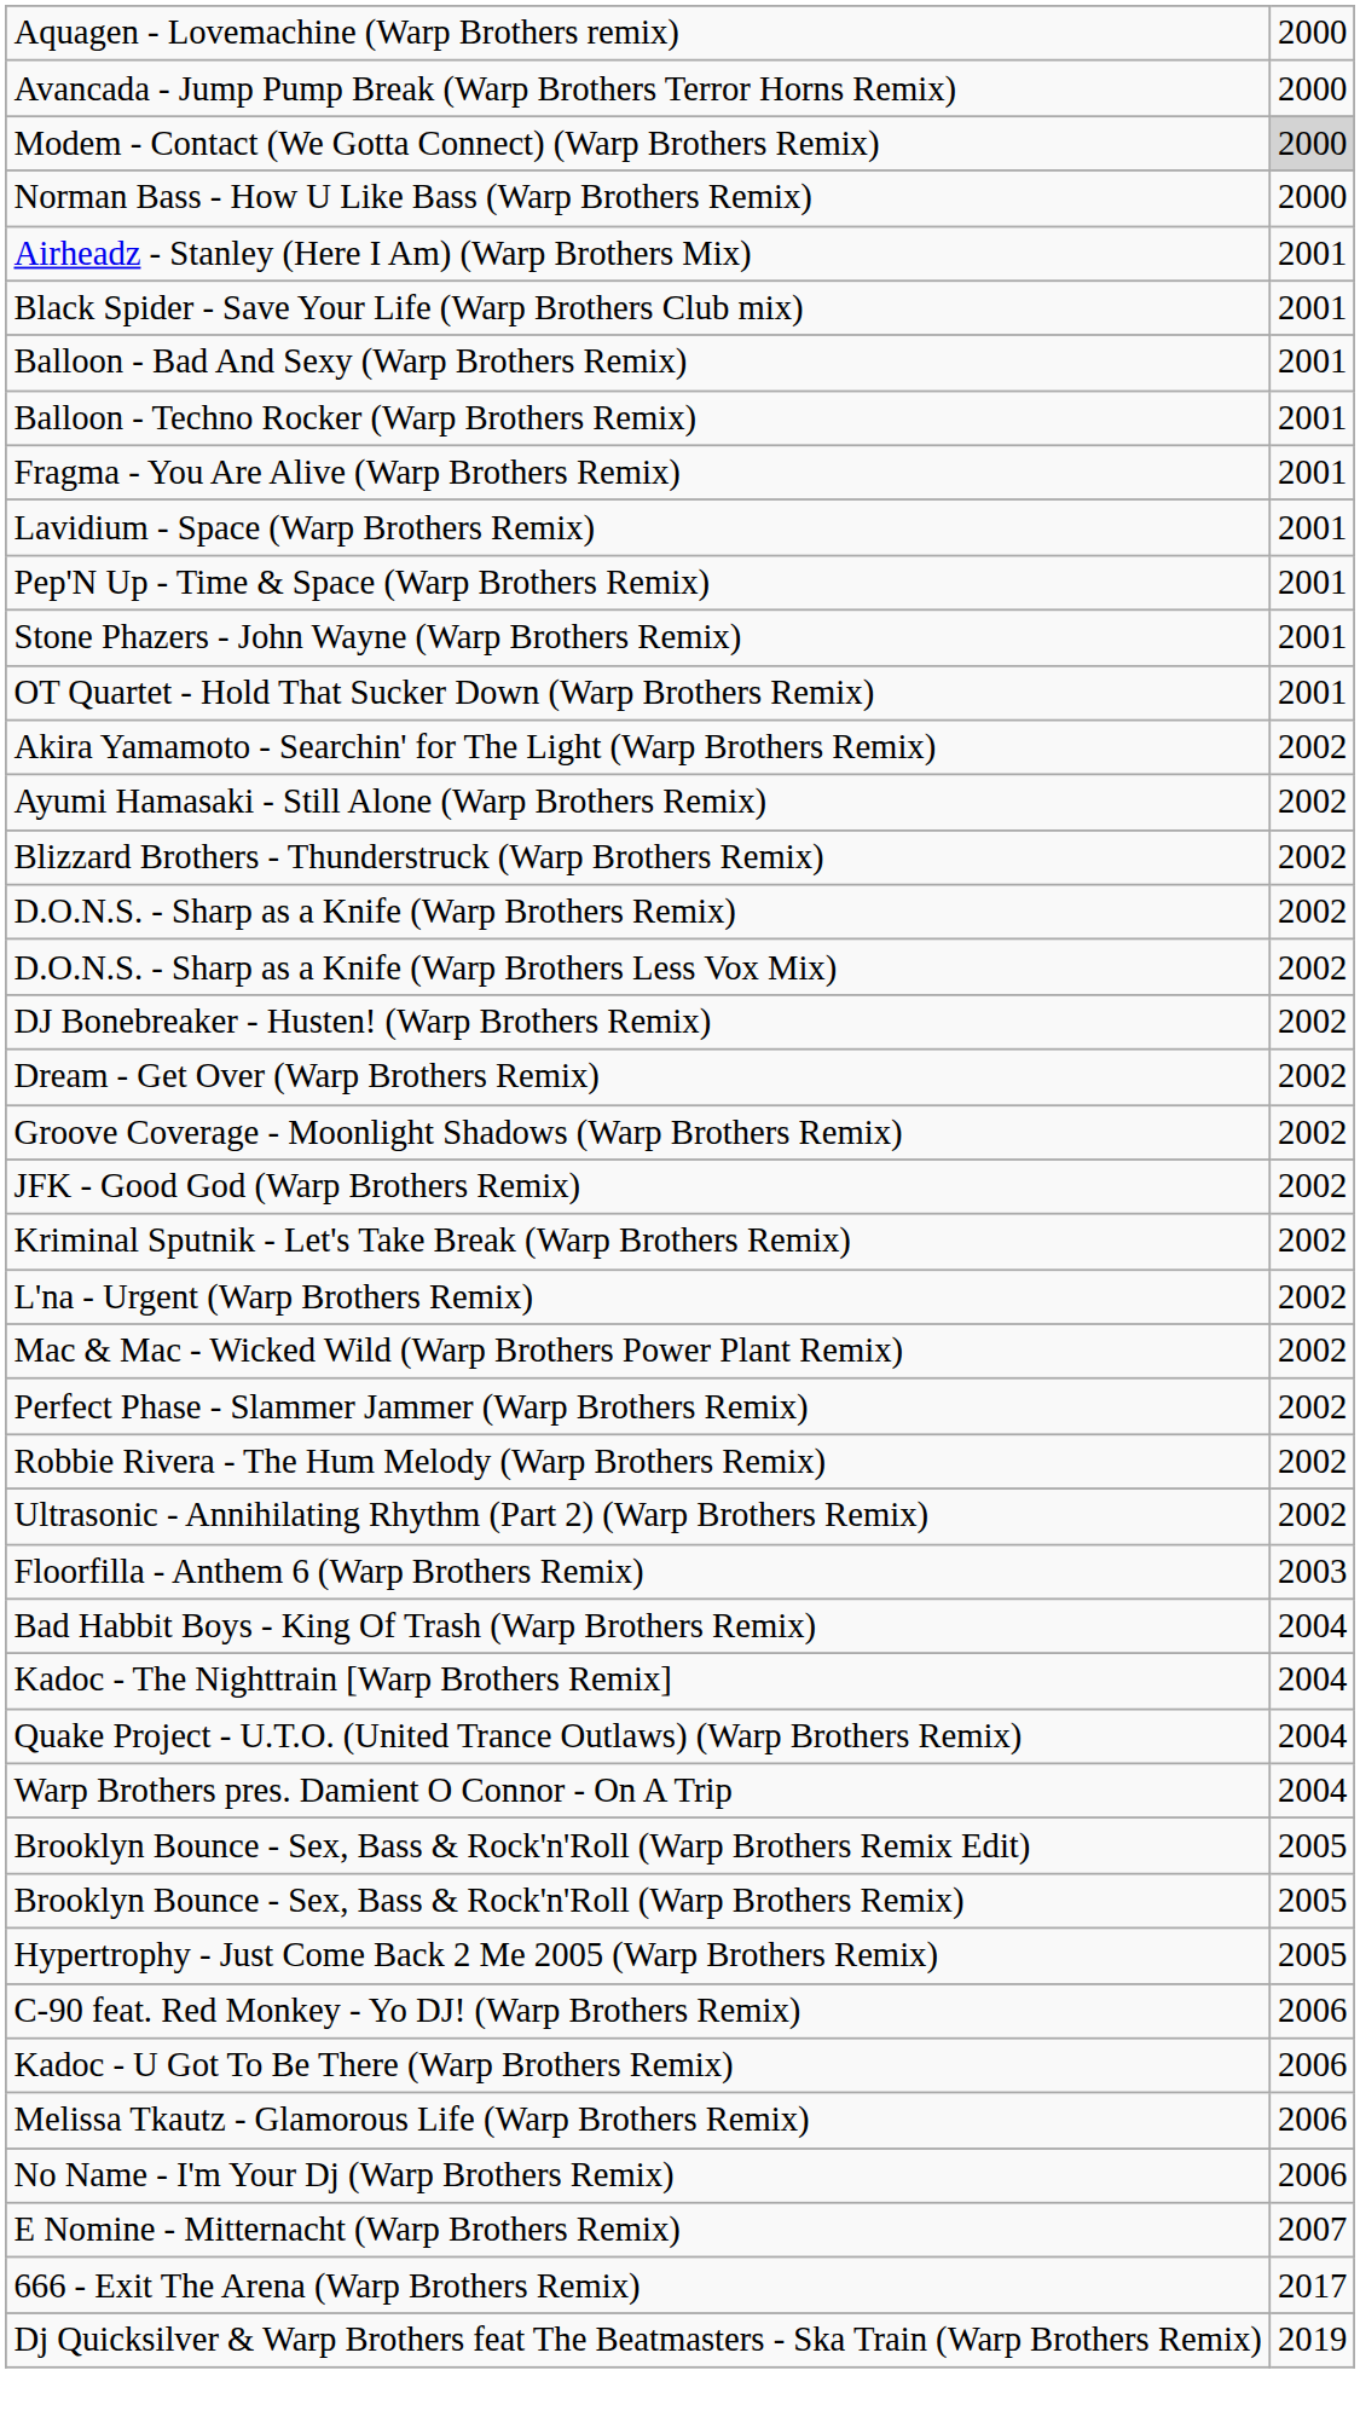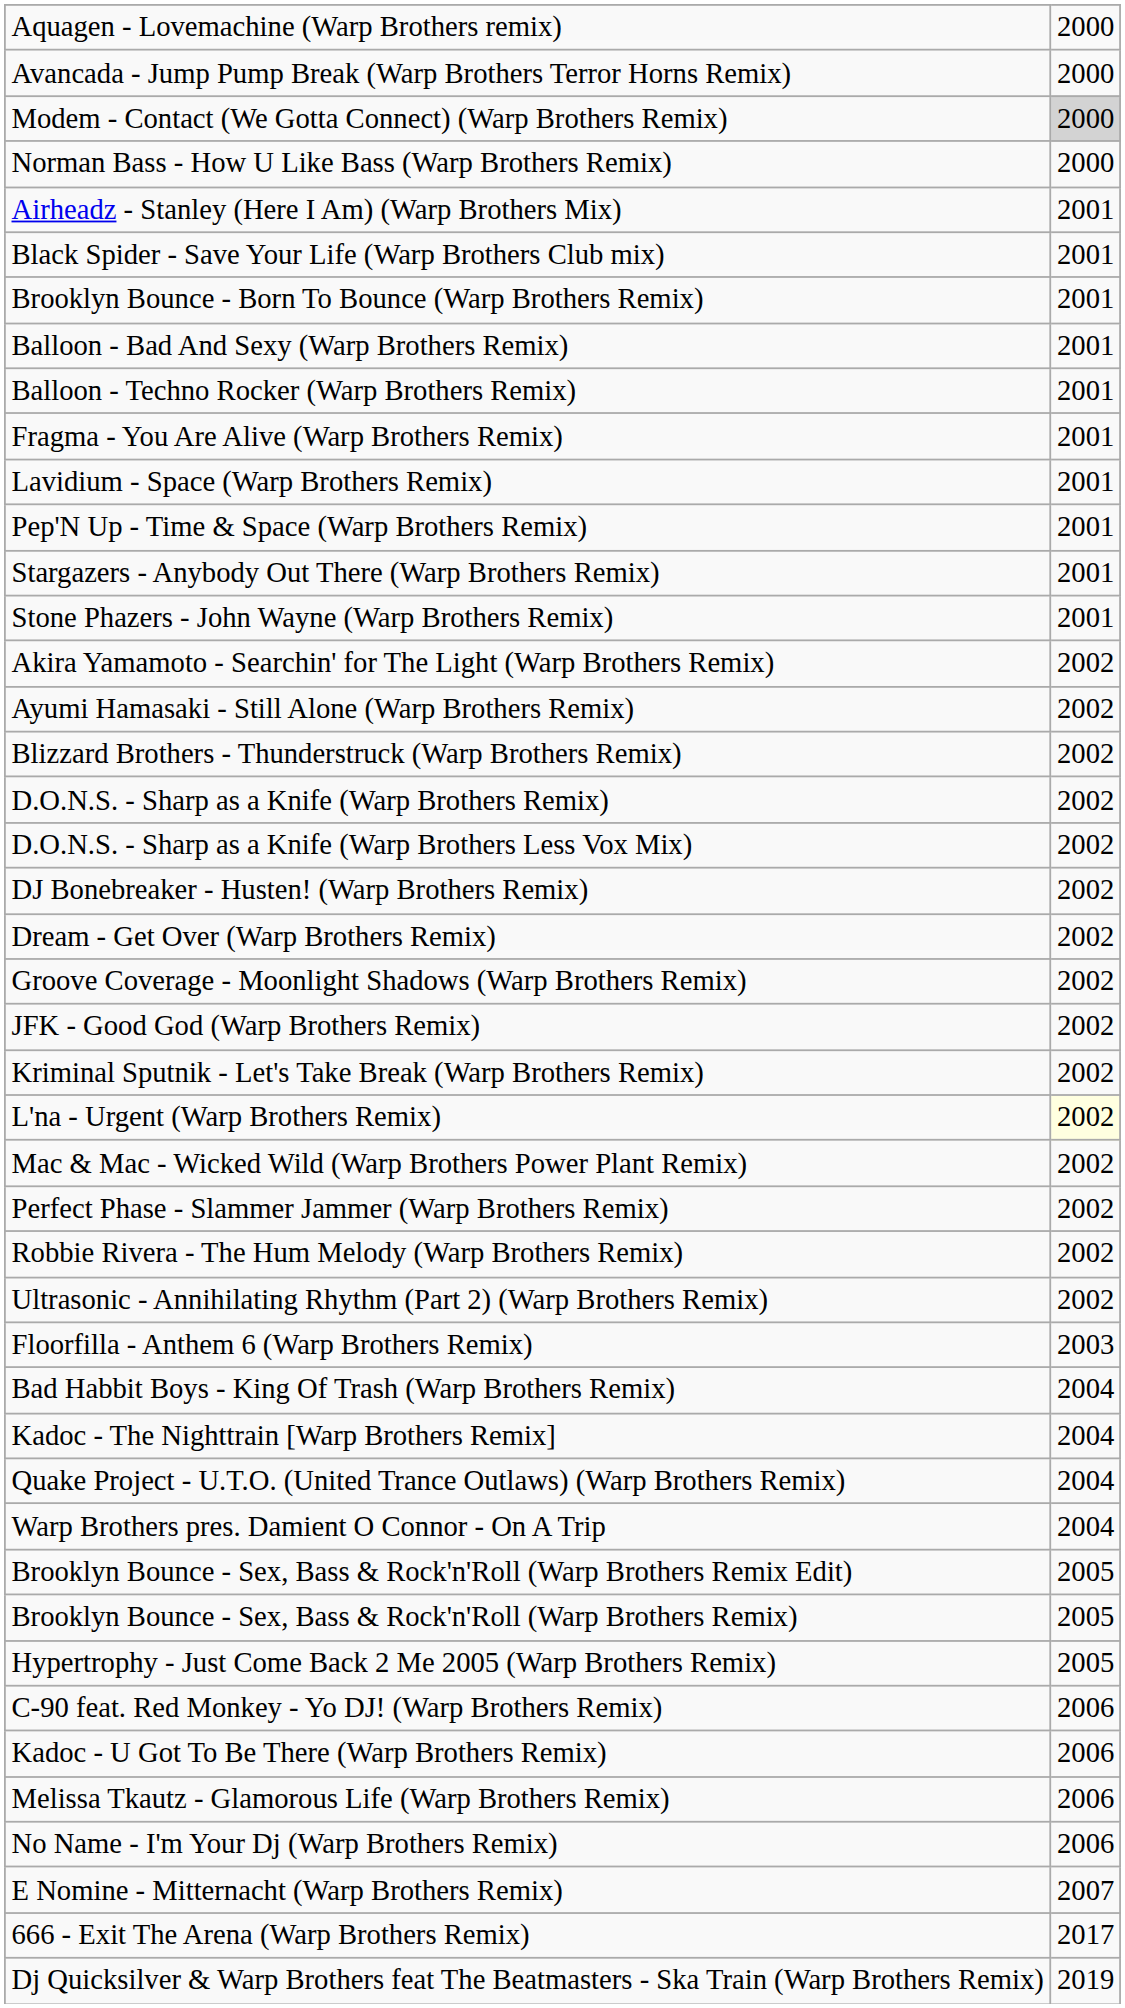 <table class="wikitable">
 <tr>
 <td>Aquagen -  Lovemachine (Warp Brothers remix)</td>
 <td>2000</td>
 </tr>
 <tr>
 <td>Avancada - Jump Pump Break (Warp Brothers Terror Horns Remix)</td>
 <td>2000</td>
 </tr>
 <tr>
 <td>Modem - Contact (We Gotta Connect) (Warp Brothers Remix)</td>
 <td style="background: lightgrey;">2000</td>
 </tr>
 <tr>
 <td>Norman Bass - How U Like Bass (Warp Brothers Remix)</td>
 <td>2000</td>
 </tr>
 <tr>
 <td><a href='#'>Airheadz</a> - Stanley (Here I Am) (Warp Brothers Mix)</td>
 <td>2001</td>
 </tr>
 <tr>
 <td>Black Spider - Save Your Life (Warp Brothers Club mix)</td>
 <td>2001</td>
 </tr>
 <tr>
+<td>Brooklyn Bounce - Born To Bounce (Warp  Brothers Remix)</td>
+<td>2001</td>
+</tr>
+<tr>
 <td>Balloon - Bad And Sexy (Warp Brothers Remix)</td>
 <td>2001</td>
 </tr>
 <tr>
 <td>Balloon - Techno Rocker (Warp Brothers Remix)</td>
 <td>2001</td>
 </tr>
 <tr>
 <td>Fragma - You Are Alive (Warp Brothers Remix)</td>
 <td>2001</td>
 </tr>
 <tr>
 <td>Lavidium - Space (Warp Brothers Remix)</td>
 <td>2001</td>
 </tr>
 <tr>
 <td>Pep'N Up - Time & Space (Warp Brothers Remix)</td>
 <td>2001</td>
 </tr>
 <tr>
-<td>Stone Phazers - John Wayne (Warp Brothers Remix)</td>
+<td>Stargazers - Anybody Out There (Warp Brothers Remix)</td>
 <td>2001</td>
 </tr>
 <tr>
-<td>OT Quartet - Hold That Sucker Down (Warp Brothers Remix)</td>
+<td>Stone Phazers - John Wayne (Warp Brothers Remix)</td>
 <td>2001</td>
 </tr>
 <tr>
 <td>Akira Yamamoto - Searchin' for The Light (Warp Brothers Remix)</td>
 <td>2002</td>
 </tr>
 <tr>
 <td>Ayumi Hamasaki - Still Alone (Warp Brothers Remix)</td>
 <td>2002</td>
 </tr>
 <tr>
 <td>Blizzard Brothers - Thunderstruck (Warp Brothers Remix)</td>
 <td>2002</td>
 </tr>
 <tr>
 <td>D.O.N.S. - Sharp as a Knife (Warp Brothers Remix)</td>
 <td>2002</td>
 </tr>
 <tr>
 <td>D.O.N.S. - Sharp as a Knife (Warp Brothers Less Vox Mix)</td>
 <td>2002</td>
 </tr>
 <tr>
 <td>DJ Bonebreaker - Husten! (Warp Brothers Remix)</td>
 <td>2002</td>
 </tr>
 <tr>
 <td>Dream - Get Over (Warp Brothers Remix)  </td>
 <td>2002</td>
 </tr>
 <tr>
 <td>Groove Coverage - Moonlight Shadows (Warp Brothers Remix)</td>
 <td>2002</td>
 </tr>
 <tr>
 <td>JFK - Good God (Warp Brothers Remix)</td>
 <td>2002</td>
 </tr>
 <tr>
 <td>Kriminal Sputnik - Let's Take Break (Warp Brothers Remix)</td>
 <td>2002</td>
 </tr>
 <tr>
 <td>L'na - Urgent (Warp Brothers Remix)</td>
-<td>2002</td>
+<td style="background: lightyellow;">2002</td>
 </tr>
 <tr>
 <td>Mac & Mac - Wicked Wild (Warp Brothers Power Plant Remix)</td>
 <td>2002</td>
 </tr>
 <tr>
 <td>Perfect Phase - Slammer Jammer (Warp Brothers Remix)</td>
 <td>2002</td>
 </tr>
 <tr>
 <td>Robbie Rivera - The Hum Melody (Warp Brothers Remix)</td>
 <td>2002</td>
 </tr>
 <tr>
 <td>Ultrasonic - Annihilating Rhythm (Part 2) (Warp Brothers Remix)</td>
 <td>2002</td>
 </tr>
 <tr>
 <td>Floorfilla - Anthem 6 (Warp Brothers Remix)</td>
 <td>2003</td>
 </tr>
 <tr>
 <td>Bad Habbit Boys - King Of Trash (Warp Brothers Remix)</td>
 <td>2004</td>
 </tr>
 <tr>
 <td>Kadoc - The Nighttrain [Warp Brothers Remix]</td>
 <td>2004</td>
 </tr>
 <tr>
 <td>Quake Project - U.T.O. (United Trance Outlaws) (Warp Brothers Remix)</td>
 <td>2004</td>
 </tr>
 <tr>
 <td>Warp Brothers pres. Damient O Connor - On A Trip</td>
 <td>2004</td>
 </tr>
 <tr>
 <td>Brooklyn Bounce - Sex, Bass & Rock'n'Roll (Warp Brothers Remix Edit)</td>
 <td>2005</td>
 </tr>
 <tr>
 <td>Brooklyn Bounce - Sex, Bass & Rock'n'Roll (Warp Brothers Remix)</td>
 <td>2005</td>
 </tr>
 <tr>
 <td>Hypertrophy - Just Come Back 2 Me 2005 (Warp Brothers Remix)</td>
 <td>2005</td>
 </tr>
 <tr>
 <td>C-90 feat. Red Monkey - Yo DJ! (Warp Brothers Remix)</td>
 <td>2006</td>
 </tr>
 <tr>
 <td>Kadoc - U Got To Be There (Warp Brothers Remix)</td>
 <td>2006</td>
 </tr>
 <tr>
 <td>Melissa Tkautz - Glamorous Life (Warp Brothers Remix)</td>
 <td>2006</td>
 </tr>
 <tr>
 <td>No Name - I'm Your Dj (Warp Brothers Remix)</td>
 <td>2006</td>
 </tr>
 <tr>
 <td>E Nomine - Mitternacht (Warp Brothers Remix)</td>
 <td>2007</td>
 </tr>
 <tr>
 <td>666 - Exit The Arena (Warp Brothers Remix)</td>
 <td>2017</td>
 </tr>
 <tr>
 <td>Dj Quicksilver & Warp Brothers feat The Beatmasters - Ska Train (Warp Brothers Remix)</td>
 <td>2019</td>
 </tr>
 </table>
